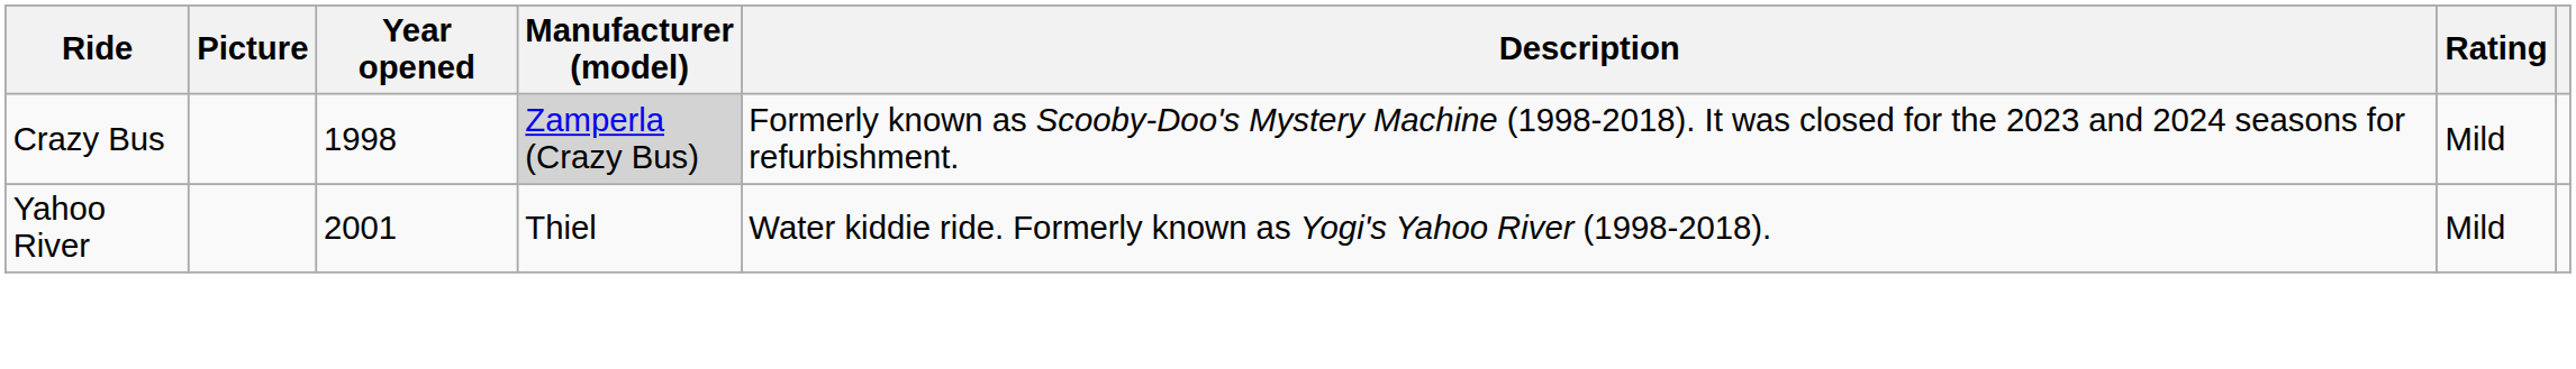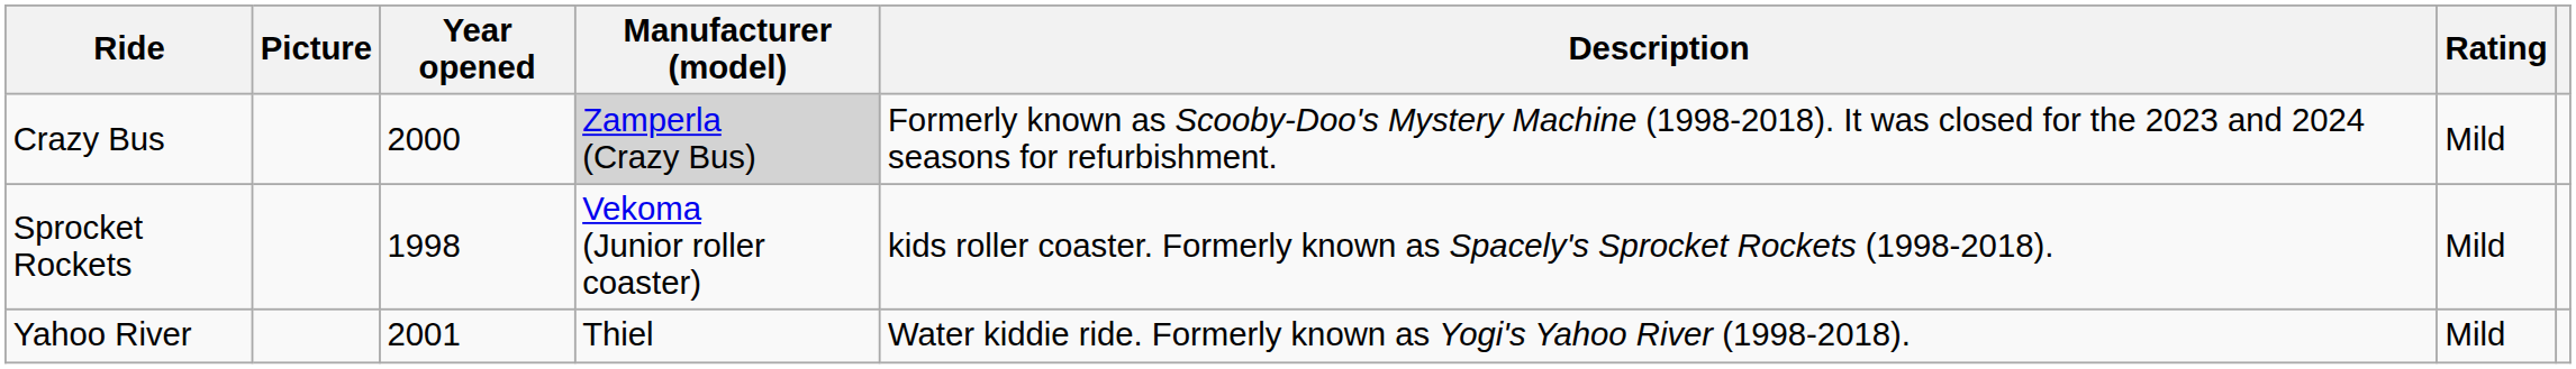 <table class="wikitable sortable">
 <tr>
 <th>Ride</th>
 <th>Picture</th>
 <th>Year opened</th>
 <th>Manufacturer<br>(model)</th>
 <th>Description</th>
 <th>Rating</th>
 <th></th>
 </tr>
 <tr>
 <td>Crazy Bus</td>
 <td></td>
-<td>1998</td>
+<td>2000</td>
 <td style="background: lightgrey;"><a href='#'>Zamperla</a> <br>(Crazy Bus)</td>
 <td>Formerly known as <em>Scooby-Doo's Mystery Machine</em> (1998-2018). It was closed for the 2023 and 2024 seasons for refurbishment.</td>
+<td>Mild</td>
+<td></td>
+</tr>
+<tr>
+<td>Sprocket Rockets</td>
+<td></td>
+<td>1998</td>
+<td><a href='#'>Vekoma</a> <br> (Junior roller coaster)</td>
+<td> kids roller coaster. Formerly known as <em>Spacely's Sprocket Rockets</em> (1998-2018).</td>
 <td>Mild</td>
 <td></td>
 </tr>
 <tr>
 <td>Yahoo River</td>
 <td></td>
 <td>2001</td>
 <td>Thiel</td>
 <td>Water kiddie ride. Formerly known as <em>Yogi's Yahoo River</em> (1998-2018).</td>
 <td>Mild</td>
 <td></td>
 </tr>
 </table>
